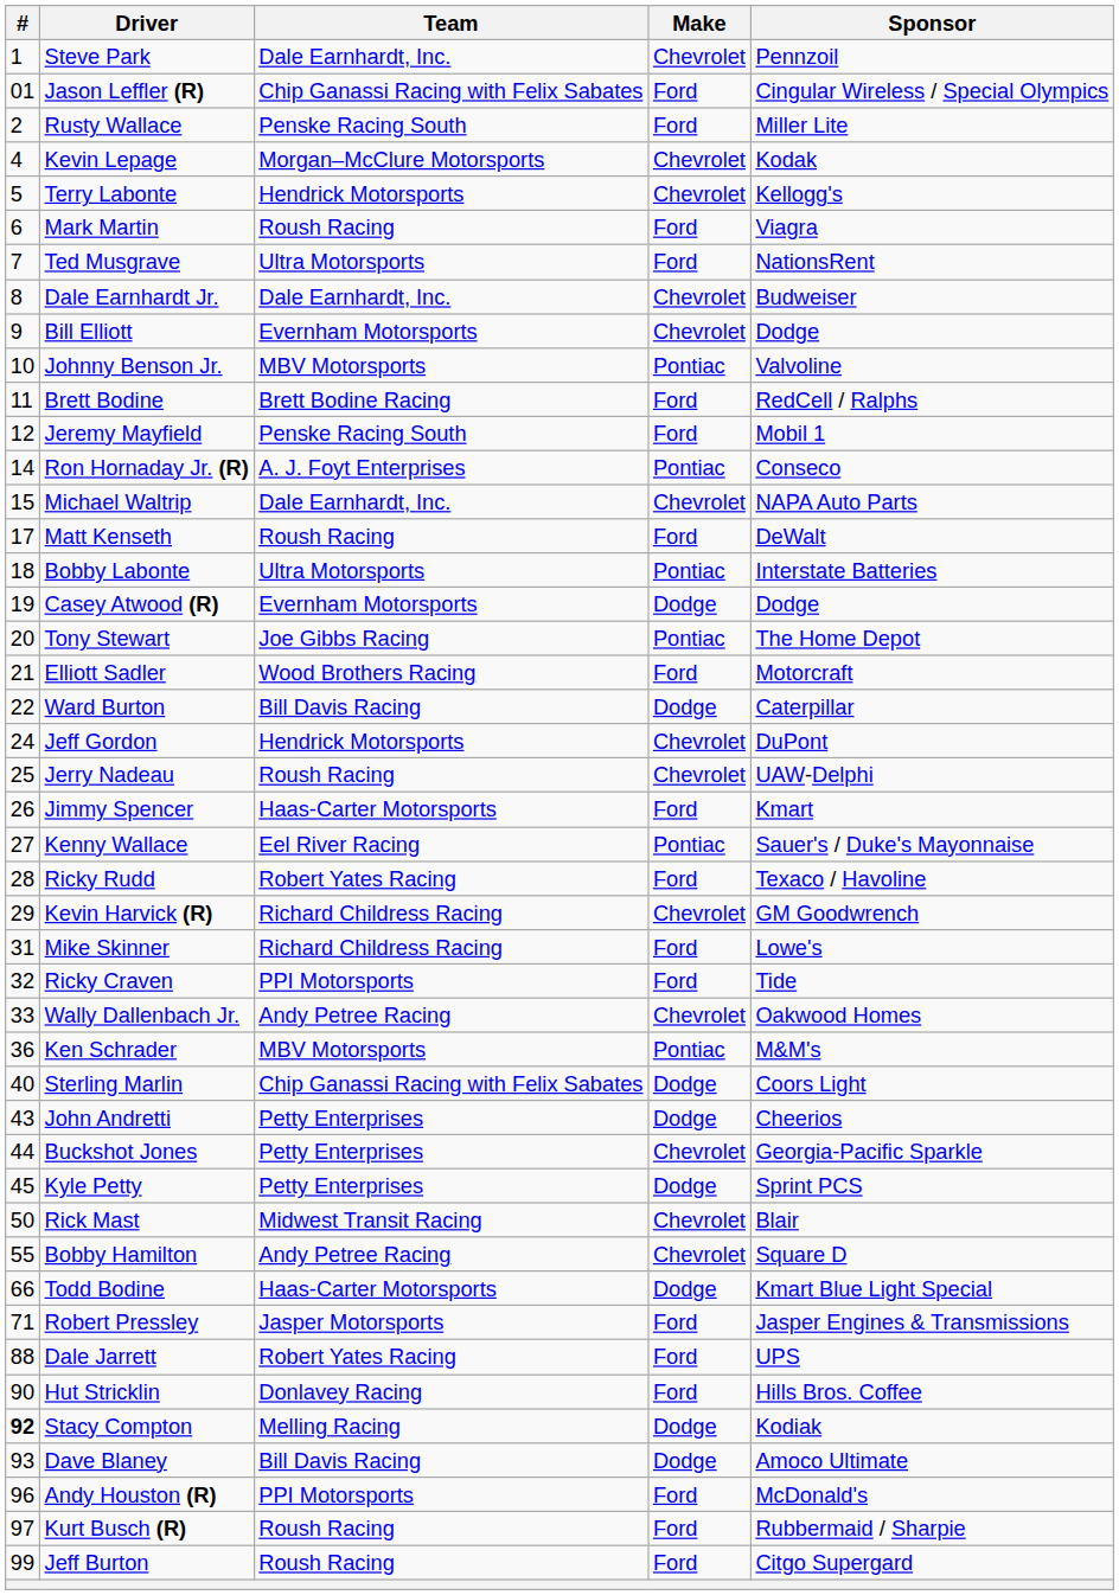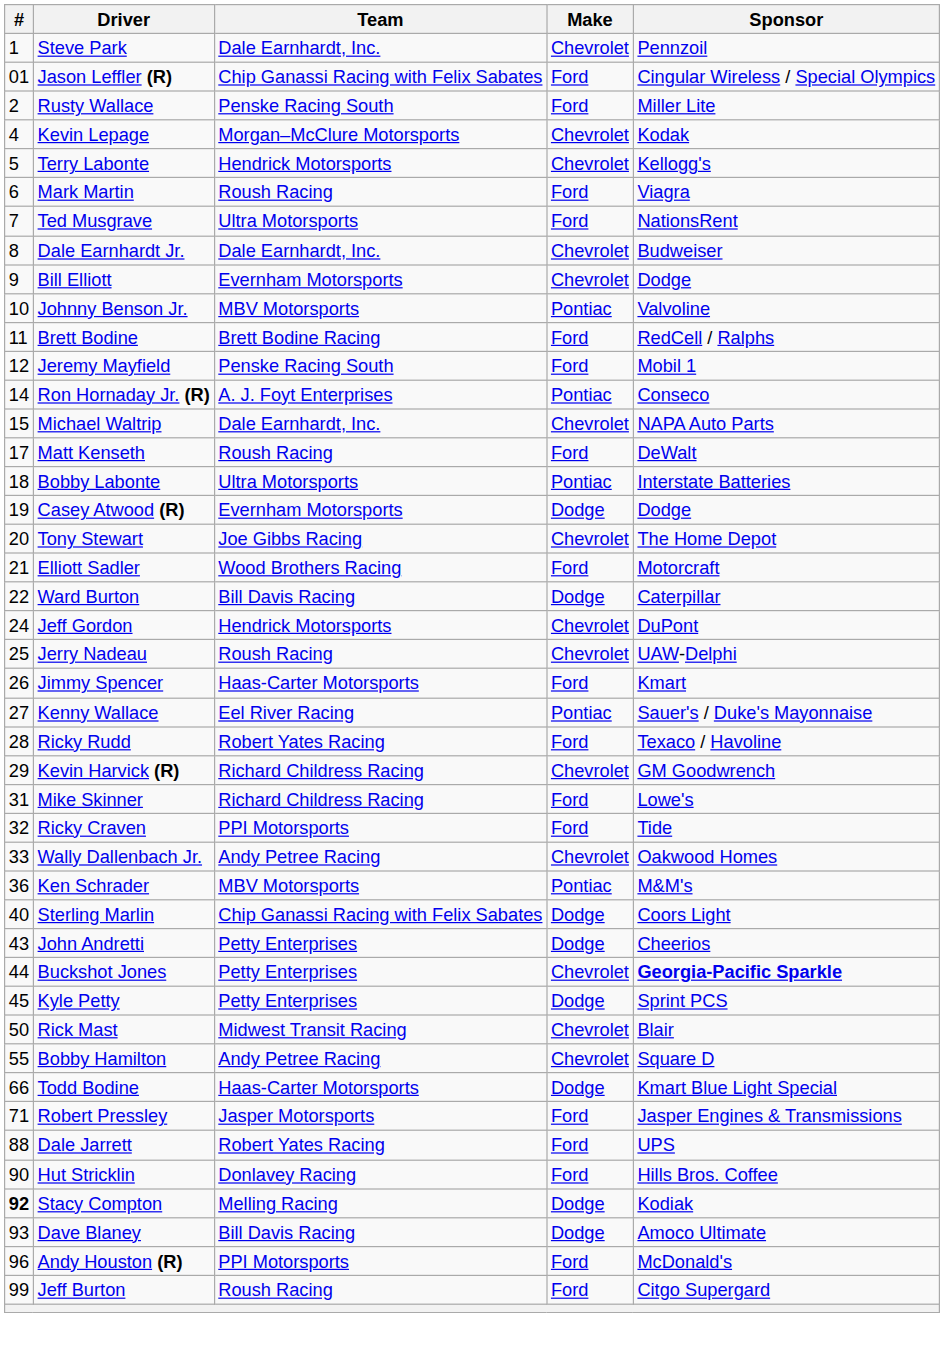 <table class="wikitable" style="font-size:95%">
 <tr>
 <th>#</th>
 <th>Driver</th>
 <th>Team</th>
 <th>Make</th>
 <th>Sponsor</th>
 </tr>
 <tr>
 <td>1</td>
 <td><a href='#'>Steve Park</a></td>
 <td><a href='#'>Dale Earnhardt, Inc.</a></td>
 <td><a href='#'>Chevrolet</a></td>
 <td><a href='#'>Pennzoil</a></td>
 </tr>
 <tr>
 <td>01</td>
 <td><a href='#'>Jason Leffler</a> <strong>(R)</strong></td>
 <td><a href='#'>Chip Ganassi Racing with Felix Sabates</a></td>
 <td><a href='#'>Ford</a></td>
 <td><a href='#'>Cingular Wireless</a> / <a href='#'>Special Olympics</a></td>
 </tr>
 <tr>
 <td>2</td>
 <td><a href='#'>Rusty Wallace</a></td>
 <td><a href='#'>Penske Racing South</a></td>
 <td><a href='#'>Ford</a></td>
 <td><a href='#'>Miller Lite</a></td>
 </tr>
 <tr>
 <td>4</td>
 <td><a href='#'>Kevin Lepage</a></td>
 <td><a href='#'>Morgan–McClure Motorsports</a></td>
 <td><a href='#'>Chevrolet</a></td>
 <td><a href='#'>Kodak</a></td>
 </tr>
 <tr>
 <td>5</td>
 <td><a href='#'>Terry Labonte</a></td>
 <td><a href='#'>Hendrick Motorsports</a></td>
 <td><a href='#'>Chevrolet</a></td>
 <td><a href='#'>Kellogg's</a></td>
 </tr>
 <tr>
 <td>6</td>
 <td><a href='#'>Mark Martin</a></td>
 <td><a href='#'>Roush Racing</a></td>
 <td><a href='#'>Ford</a></td>
 <td><a href='#'>Viagra</a></td>
 </tr>
 <tr>
 <td>7</td>
 <td><a href='#'>Ted Musgrave</a></td>
 <td><a href='#'>Ultra Motorsports</a></td>
 <td><a href='#'>Ford</a></td>
 <td><a href='#'>NationsRent</a></td>
 </tr>
 <tr>
 <td>8</td>
 <td><a href='#'>Dale Earnhardt Jr.</a></td>
 <td><a href='#'>Dale Earnhardt, Inc.</a></td>
 <td><a href='#'>Chevrolet</a></td>
 <td><a href='#'>Budweiser</a></td>
 </tr>
 <tr>
 <td>9</td>
 <td><a href='#'>Bill Elliott</a></td>
 <td><a href='#'>Evernham Motorsports</a></td>
 <td><a href='#'>Chevrolet</a></td>
 <td><a href='#'>Dodge</a></td>
 </tr>
 <tr>
 <td>10</td>
 <td><a href='#'>Johnny Benson Jr.</a></td>
 <td><a href='#'>MBV Motorsports</a></td>
 <td><a href='#'>Pontiac</a></td>
 <td><a href='#'>Valvoline</a></td>
 </tr>
 <tr>
 <td>11</td>
 <td><a href='#'>Brett Bodine</a></td>
 <td><a href='#'>Brett Bodine Racing</a></td>
 <td><a href='#'>Ford</a></td>
 <td><a href='#'>RedCell</a> / <a href='#'>Ralphs</a></td>
 </tr>
 <tr>
 <td>12</td>
 <td><a href='#'>Jeremy Mayfield</a></td>
 <td><a href='#'>Penske Racing South</a></td>
 <td><a href='#'>Ford</a></td>
 <td><a href='#'>Mobil 1</a></td>
 </tr>
 <tr>
 <td>14</td>
 <td><a href='#'>Ron Hornaday Jr.</a> <strong>(R)</strong></td>
 <td><a href='#'>A. J. Foyt Enterprises</a></td>
 <td><a href='#'>Pontiac</a></td>
 <td><a href='#'>Conseco</a></td>
 </tr>
 <tr>
 <td>15</td>
 <td><a href='#'>Michael Waltrip</a></td>
 <td><a href='#'>Dale Earnhardt, Inc.</a></td>
 <td><a href='#'>Chevrolet</a></td>
 <td><a href='#'>NAPA Auto Parts</a></td>
 </tr>
 <tr>
 <td>17</td>
 <td><a href='#'>Matt Kenseth</a></td>
 <td><a href='#'>Roush Racing</a></td>
 <td><a href='#'>Ford</a></td>
 <td><a href='#'>DeWalt</a></td>
 </tr>
 <tr>
 <td>18</td>
 <td><a href='#'>Bobby Labonte</a></td>
 <td><a href='#'>Ultra Motorsports</a></td>
 <td><a href='#'>Pontiac</a></td>
 <td><a href='#'>Interstate Batteries</a></td>
 </tr>
 <tr>
 <td>19</td>
 <td><a href='#'>Casey Atwood</a> <strong>(R)</strong></td>
 <td><a href='#'>Evernham Motorsports</a></td>
 <td><a href='#'>Dodge</a></td>
 <td><a href='#'>Dodge</a></td>
 </tr>
 <tr>
 <td>20</td>
 <td><a href='#'>Tony Stewart</a></td>
 <td><a href='#'>Joe Gibbs Racing</a></td>
-<td><a href='#'>Pontiac</a></td>
+<td><a href='#'>Chevrolet</a></td>
 <td><a href='#'>The Home Depot</a></td>
 </tr>
 <tr>
 <td>21</td>
 <td><a href='#'>Elliott Sadler</a></td>
 <td><a href='#'>Wood Brothers Racing</a></td>
 <td><a href='#'>Ford</a></td>
 <td><a href='#'>Motorcraft</a></td>
 </tr>
 <tr>
 <td>22</td>
 <td><a href='#'>Ward Burton</a></td>
 <td><a href='#'>Bill Davis Racing</a></td>
 <td><a href='#'>Dodge</a></td>
 <td><a href='#'>Caterpillar</a></td>
 </tr>
 <tr>
 <td>24</td>
 <td><a href='#'>Jeff Gordon</a></td>
 <td><a href='#'>Hendrick Motorsports</a></td>
 <td><a href='#'>Chevrolet</a></td>
 <td><a href='#'>DuPont</a></td>
 </tr>
 <tr>
 <td>25</td>
 <td><a href='#'>Jerry Nadeau</a></td>
 <td><a href='#'>Roush Racing</a></td>
 <td><a href='#'>Chevrolet</a></td>
 <td><a href='#'>UAW</a>-<a href='#'>Delphi</a></td>
 </tr>
 <tr>
 <td>26</td>
 <td><a href='#'>Jimmy Spencer</a></td>
 <td><a href='#'>Haas-Carter Motorsports</a></td>
 <td><a href='#'>Ford</a></td>
 <td><a href='#'>Kmart</a></td>
 </tr>
 <tr>
 <td>27</td>
 <td><a href='#'>Kenny Wallace</a></td>
 <td><a href='#'>Eel River Racing</a></td>
 <td><a href='#'>Pontiac</a></td>
 <td><a href='#'>Sauer's</a> / <a href='#'>Duke's Mayonnaise</a></td>
 </tr>
 <tr>
 <td>28</td>
 <td><a href='#'>Ricky Rudd</a></td>
 <td><a href='#'>Robert Yates Racing</a></td>
 <td><a href='#'>Ford</a></td>
 <td><a href='#'>Texaco</a> / <a href='#'>Havoline</a></td>
 </tr>
 <tr>
 <td>29</td>
 <td><a href='#'>Kevin Harvick</a> <strong>(R)</strong></td>
 <td><a href='#'>Richard Childress Racing</a></td>
 <td><a href='#'>Chevrolet</a></td>
 <td><a href='#'>GM Goodwrench</a></td>
 </tr>
 <tr>
 <td>31</td>
 <td><a href='#'>Mike Skinner</a></td>
 <td><a href='#'>Richard Childress Racing</a></td>
 <td><a href='#'>Ford</a></td>
 <td><a href='#'>Lowe's</a></td>
 </tr>
 <tr>
 <td>32</td>
 <td><a href='#'>Ricky Craven</a></td>
 <td><a href='#'>PPI Motorsports</a></td>
 <td><a href='#'>Ford</a></td>
 <td><a href='#'>Tide</a></td>
 </tr>
 <tr>
 <td>33</td>
 <td><a href='#'>Wally Dallenbach Jr.</a></td>
 <td><a href='#'>Andy Petree Racing</a></td>
 <td><a href='#'>Chevrolet</a></td>
 <td><a href='#'>Oakwood Homes</a></td>
 </tr>
 <tr>
 <td>36</td>
 <td><a href='#'>Ken Schrader</a></td>
 <td><a href='#'>MBV Motorsports</a></td>
 <td><a href='#'>Pontiac</a></td>
 <td><a href='#'>M&M's</a></td>
 </tr>
 <tr>
 <td>40</td>
 <td><a href='#'>Sterling Marlin</a></td>
 <td><a href='#'>Chip Ganassi Racing with Felix Sabates</a></td>
 <td><a href='#'>Dodge</a></td>
 <td><a href='#'>Coors Light</a></td>
 </tr>
 <tr>
 <td>43</td>
 <td><a href='#'>John Andretti</a></td>
 <td><a href='#'>Petty Enterprises</a></td>
 <td><a href='#'>Dodge</a></td>
 <td><a href='#'>Cheerios</a></td>
 </tr>
 <tr>
 <td>44</td>
 <td><a href='#'>Buckshot Jones</a></td>
 <td><a href='#'>Petty Enterprises</a></td>
 <td><a href='#'>Chevrolet</a></td>
-<td><a href='#'>Georgia-Pacific Sparkle</a></td>
+<td><strong><a href='#'>Georgia-Pacific Sparkle</a></strong></td>
 </tr>
 <tr>
 <td>45</td>
 <td><a href='#'>Kyle Petty</a></td>
 <td><a href='#'>Petty Enterprises</a></td>
 <td><a href='#'>Dodge</a></td>
 <td><a href='#'>Sprint PCS</a></td>
 </tr>
 <tr>
 <td>50</td>
 <td><a href='#'>Rick Mast</a></td>
 <td><a href='#'>Midwest Transit Racing</a></td>
 <td><a href='#'>Chevrolet</a></td>
 <td><a href='#'>Blair</a></td>
 </tr>
 <tr>
 <td>55</td>
 <td><a href='#'>Bobby Hamilton</a></td>
 <td><a href='#'>Andy Petree Racing</a></td>
 <td><a href='#'>Chevrolet</a></td>
 <td><a href='#'>Square D</a></td>
 </tr>
 <tr>
 <td>66</td>
 <td><a href='#'>Todd Bodine</a></td>
 <td><a href='#'>Haas-Carter Motorsports</a></td>
 <td><a href='#'>Dodge</a></td>
 <td><a href='#'>Kmart Blue Light Special</a></td>
 </tr>
 <tr>
 <td>71</td>
 <td><a href='#'>Robert Pressley</a></td>
 <td><a href='#'>Jasper Motorsports</a></td>
 <td><a href='#'>Ford</a></td>
 <td><a href='#'>Jasper Engines & Transmissions</a></td>
 </tr>
 <tr>
 <td>88</td>
 <td><a href='#'>Dale Jarrett</a></td>
 <td><a href='#'>Robert Yates Racing</a></td>
 <td><a href='#'>Ford</a></td>
 <td><a href='#'>UPS</a></td>
 </tr>
 <tr>
 <td>90</td>
 <td><a href='#'>Hut Stricklin</a></td>
 <td><a href='#'>Donlavey Racing</a></td>
 <td><a href='#'>Ford</a></td>
 <td><a href='#'>Hills Bros. Coffee</a></td>
 </tr>
 <tr>
 <td><strong>92</strong></td>
 <td><a href='#'>Stacy Compton</a></td>
 <td><a href='#'>Melling Racing</a></td>
 <td><a href='#'>Dodge</a></td>
 <td><a href='#'>Kodiak</a></td>
 </tr>
 <tr>
 <td>93</td>
 <td><a href='#'>Dave Blaney</a></td>
 <td><a href='#'>Bill Davis Racing</a></td>
 <td><a href='#'>Dodge</a></td>
 <td><a href='#'>Amoco Ultimate</a></td>
 </tr>
 <tr>
 <td>96</td>
 <td><a href='#'>Andy Houston</a> <strong>(R)</strong></td>
 <td><a href='#'>PPI Motorsports</a></td>
 <td><a href='#'>Ford</a></td>
 <td><a href='#'>McDonald's</a></td>
 </tr>
 <tr>
-<td>97</td>
-<td><a href='#'>Kurt Busch</a> <strong>(R)</strong></td>
-<td><a href='#'>Roush Racing</a></td>
-<td><a href='#'>Ford</a></td>
-<td><a href='#'>Rubbermaid</a> / <a href='#'>Sharpie</a></td>
-</tr>
-<tr>
 <td>99</td>
 <td><a href='#'>Jeff Burton</a></td>
 <td><a href='#'>Roush Racing</a></td>
 <td><a href='#'>Ford</a></td>
 <td><a href='#'>Citgo Supergard</a></td>
 </tr>
 <tr>
 <th colspan="5"></th>
 </tr>
 </table>
